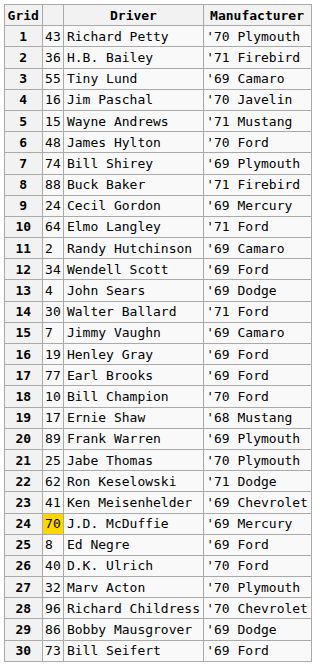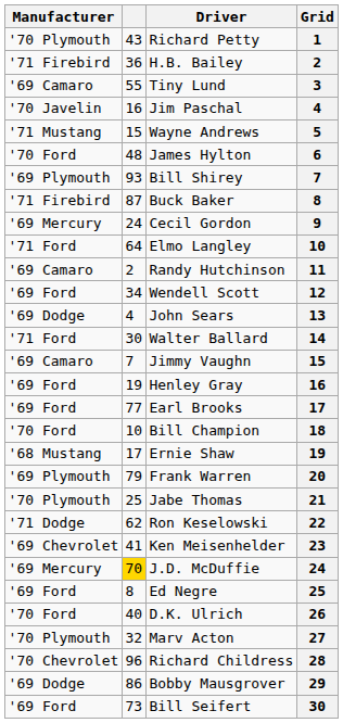 <table class="wikitable">
 <tr>
-<th>Grid</th>
+<th>Manufacturer</th>
 <th></th>
 <th>Driver</th>
-<th>Manufacturer</th>
+<th>Grid</th>
 </tr>
 <tr>
-<th>1</th>
+<td>'70 Plymouth</td>
 <td>43</td>
 <td>Richard Petty</td>
-<td>'70 Plymouth</td>
+<th>1</th>
 </tr>
 <tr>
-<th>2</th>
+<td>'71 Firebird</td>
 <td>36</td>
 <td>H.B. Bailey</td>
-<td>'71 Firebird</td>
+<th>2</th>
 </tr>
 <tr>
-<th>3</th>
+<td>'69 Camaro</td>
 <td>55</td>
 <td>Tiny Lund</td>
-<td>'69 Camaro</td>
+<th>3</th>
 </tr>
 <tr>
-<th>4</th>
+<td>'70 Javelin</td>
 <td>16</td>
 <td>Jim Paschal</td>
-<td>'70 Javelin</td>
+<th>4</th>
 </tr>
 <tr>
-<th>5</th>
+<td>'71 Mustang</td>
 <td>15</td>
 <td>Wayne Andrews</td>
-<td>'71 Mustang</td>
+<th>5</th>
 </tr>
 <tr>
-<th>6</th>
+<td>'70 Ford</td>
 <td>48</td>
 <td>James Hylton</td>
-<td>'70 Ford</td>
+<th>6</th>
 </tr>
 <tr>
+<td>'69 Plymouth</td>
+<td>93</td>
+<td>Bill Shirey</td>
 <th>7</th>
-<td>74</td>
-<td>Bill Shirey</td>
-<td>'69 Plymouth</td>
 </tr>
 <tr>
+<td>'71 Firebird</td>
+<td>87</td>
+<td>Buck Baker</td>
 <th>8</th>
-<td>88</td>
-<td>Buck Baker</td>
-<td>'71 Firebird</td>
 </tr>
 <tr>
-<th>9</th>
+<td>'69 Mercury</td>
 <td>24</td>
 <td>Cecil Gordon</td>
-<td>'69 Mercury</td>
+<th>9</th>
 </tr>
 <tr>
-<th>10</th>
+<td>'71 Ford</td>
 <td>64</td>
 <td>Elmo Langley</td>
-<td>'71 Ford</td>
+<th>10</th>
 </tr>
 <tr>
-<th>11</th>
+<td>'69 Camaro</td>
 <td>2</td>
 <td>Randy Hutchinson</td>
-<td>'69 Camaro</td>
+<th>11</th>
 </tr>
 <tr>
-<th>12</th>
+<td>'69 Ford</td>
 <td>34</td>
 <td>Wendell Scott</td>
-<td>'69 Ford</td>
+<th>12</th>
 </tr>
 <tr>
-<th>13</th>
+<td>'69 Dodge</td>
 <td>4</td>
 <td>John Sears</td>
-<td>'69 Dodge</td>
+<th>13</th>
 </tr>
 <tr>
-<th>14</th>
+<td>'71 Ford</td>
 <td>30</td>
 <td>Walter Ballard</td>
-<td>'71 Ford</td>
+<th>14</th>
 </tr>
 <tr>
-<th>15</th>
+<td>'69 Camaro</td>
 <td>7</td>
 <td>Jimmy Vaughn</td>
-<td>'69 Camaro</td>
+<th>15</th>
 </tr>
 <tr>
-<th>16</th>
+<td>'69 Ford</td>
 <td>19</td>
 <td>Henley Gray</td>
-<td>'69 Ford</td>
+<th>16</th>
 </tr>
 <tr>
-<th>17</th>
+<td>'69 Ford</td>
 <td>77</td>
 <td>Earl Brooks</td>
-<td>'69 Ford</td>
+<th>17</th>
 </tr>
 <tr>
-<th>18</th>
+<td>'70 Ford</td>
 <td>10</td>
 <td>Bill Champion</td>
-<td>'70 Ford</td>
+<th>18</th>
 </tr>
 <tr>
-<th>19</th>
+<td>'68 Mustang</td>
 <td>17</td>
 <td>Ernie Shaw</td>
-<td>'68 Mustang</td>
+<th>19</th>
 </tr>
 <tr>
+<td>'69 Plymouth</td>
+<td>79</td>
+<td>Frank Warren</td>
 <th>20</th>
-<td>89</td>
-<td>Frank Warren</td>
-<td>'69 Plymouth</td>
 </tr>
 <tr>
-<th>21</th>
+<td>'70 Plymouth</td>
 <td>25</td>
 <td>Jabe Thomas</td>
-<td>'70 Plymouth</td>
+<th>21</th>
 </tr>
 <tr>
-<th>22</th>
+<td>'71 Dodge</td>
 <td>62</td>
 <td>Ron Keselowski</td>
-<td>'71 Dodge</td>
+<th>22</th>
 </tr>
 <tr>
-<th>23</th>
+<td>'69 Chevrolet</td>
 <td>41</td>
 <td>Ken Meisenhelder</td>
-<td>'69 Chevrolet</td>
+<th>23</th>
 </tr>
 <tr>
-<th>24</th>
+<td>'69 Mercury</td>
 <td style="background: gold;">70</td>
 <td>J.D. McDuffie</td>
-<td>'69 Mercury</td>
+<th>24</th>
 </tr>
 <tr>
-<th>25</th>
+<td>'69 Ford</td>
 <td>8</td>
 <td>Ed Negre</td>
-<td>'69 Ford</td>
+<th>25</th>
 </tr>
 <tr>
-<th>26</th>
+<td>'70 Ford</td>
 <td>40</td>
 <td>D.K. Ulrich</td>
-<td>'70 Ford</td>
+<th>26</th>
 </tr>
 <tr>
-<th>27</th>
+<td>'70 Plymouth</td>
 <td>32</td>
 <td>Marv Acton</td>
-<td>'70 Plymouth</td>
+<th>27</th>
 </tr>
 <tr>
-<th>28</th>
+<td>'70 Chevrolet</td>
 <td>96</td>
 <td>Richard Childress</td>
-<td>'70 Chevrolet</td>
+<th>28</th>
 </tr>
 <tr>
-<th>29</th>
+<td>'69 Dodge</td>
 <td>86</td>
 <td>Bobby Mausgrover</td>
-<td>'69 Dodge</td>
+<th>29</th>
 </tr>
 <tr>
-<th>30</th>
+<td>'69 Ford</td>
 <td>73</td>
 <td>Bill Seifert</td>
-<td>'69 Ford</td>
+<th>30</th>
 </tr>
 </table>
